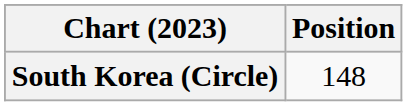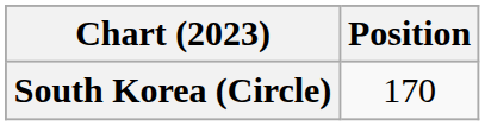 <table class="wikitable plainrowheaders" style="text-align:center">
 <tr>
 <th scope="col">Chart (2023)</th>
 <th scope="col">Position</th>
 </tr>
 <tr>
 <th scope="row">South Korea (Circle)</th>
-<td>148</td>
+<td>170</td>
 </tr>
 </table>
